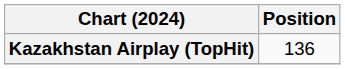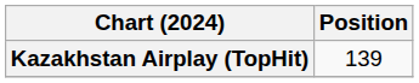 <table class="wikitable plainrowheaders" style="text-align:center">
 <tr>
 <th scope="col">Chart (2024)</th>
 <th scope="col">Position</th>
 </tr>
 <tr>
 <th scope="row">Kazakhstan Airplay (TopHit)</th>
-<td>136</td>
+<td>139</td>
 </tr>
 <tr>
 </tr>
 </table>
